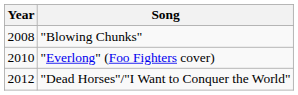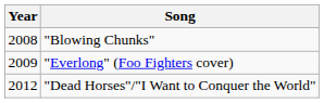 <table class=wikitable>
 <tr>
 <th>Year</th>
 <th>Song</th>
 </tr>
 <tr>
 <td>2008</td>
 <td>"Blowing Chunks"</td>
 </tr>
 <tr>
-<td>2010</td>
+<td>2009</td>
 <td>"<a href='#'>Everlong</a>" (<a href='#'>Foo Fighters</a> cover)</td>
 </tr>
 <tr>
 <td>2012</td>
 <td>"Dead Horses"/"I Want to Conquer the World"</td>
 </tr>
 </table>
